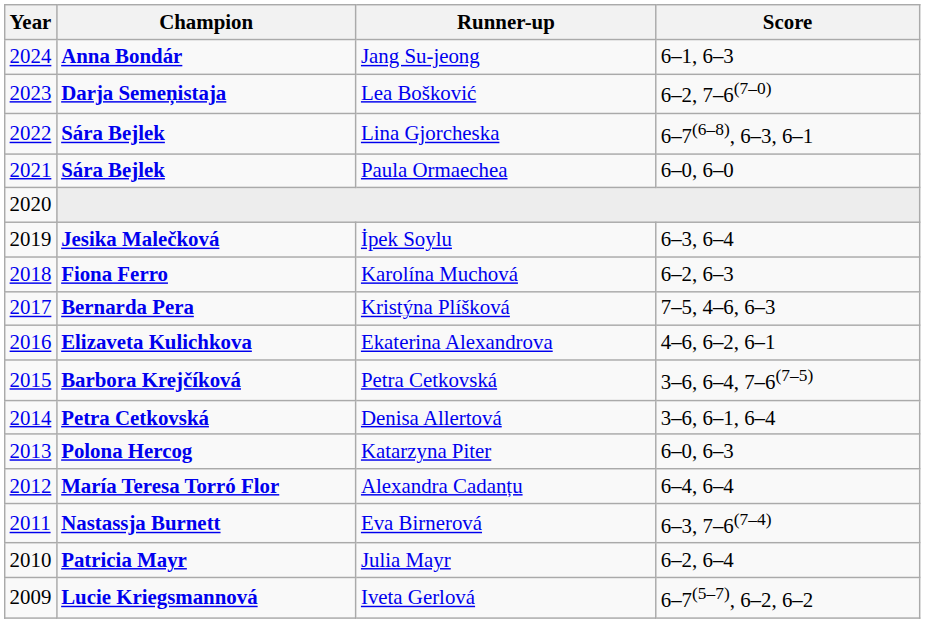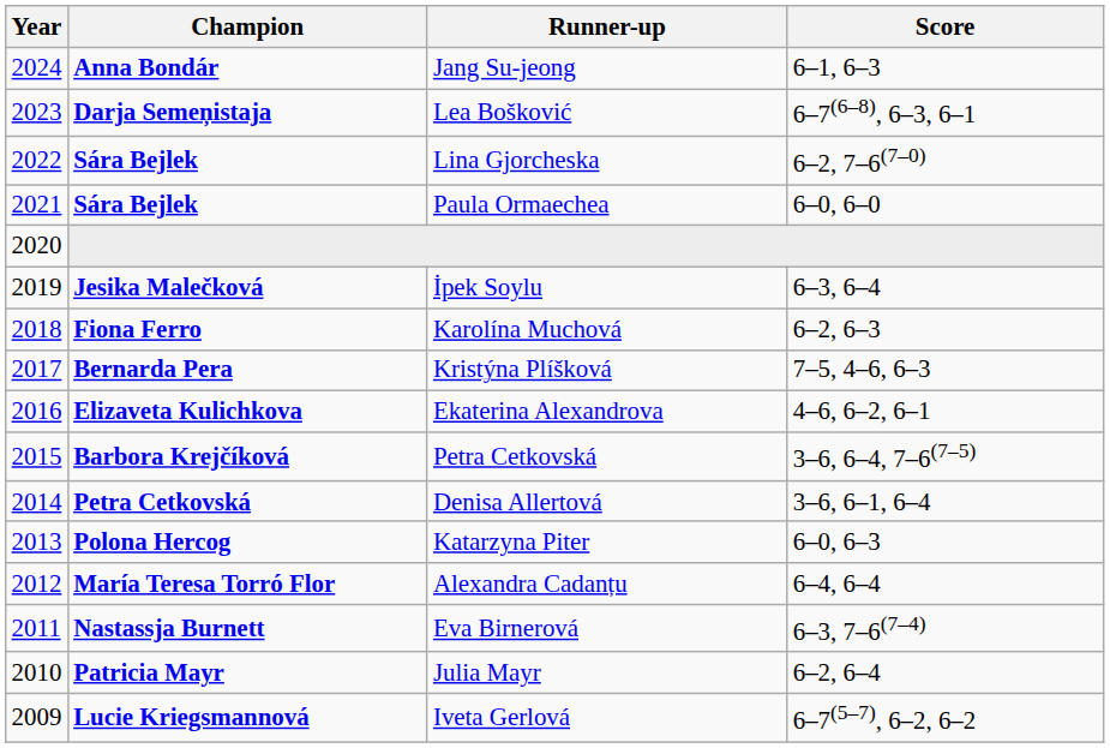 <table class="wikitable" style="font-size:90%">
 <tr>
 <th>Year</th>
 <th width="200">Champion</th>
 <th width="200">Runner-up</th>
 <th width="175">Score</th>
 </tr>
 <tr>
 <td><a href='#'>2024</a></td>
 <td><strong> <a href='#'>Anna Bondár</a></strong></td>
 <td> <a href='#'>Jang Su-jeong</a></td>
 <td>6–1, 6–3</td>
 </tr>
 <tr>
 <td><a href='#'>2023</a></td>
 <td> <strong><a href='#'>Darja Semeņistaja</a></strong></td>
 <td> <a href='#'>Lea Bošković</a></td>
-<td>6–2, 7–6<sup>(7–0)</sup></td>
+<td>6–7<sup>(6–8)</sup>, 6–3, 6–1</td>
 </tr>
 <tr>
 <td><a href='#'>2022</a></td>
 <td> <strong><a href='#'>Sára Bejlek</a></strong></td>
 <td> <a href='#'>Lina Gjorcheska</a></td>
-<td>6–7<sup>(6–8)</sup>, 6–3, 6–1</td>
+<td>6–2, 7–6<sup>(7–0)</sup></td>
 </tr>
 <tr>
 <td><a href='#'>2021</a></td>
 <td> <strong><a href='#'>Sára Bejlek</a></strong></td>
 <td> <a href='#'>Paula Ormaechea</a></td>
 <td>6–0, 6–0</td>
 </tr>
 <tr>
 <td>2020</td>
 <td colspan=3 bgcolor="#ededed"></td>
 </tr>
 <tr>
 <td>2019</td>
 <td> <strong><a href='#'>Jesika Malečková</a></strong></td>
 <td> <a href='#'>İpek Soylu</a></td>
 <td>6–3, 6–4</td>
 </tr>
 <tr>
 <td><a href='#'>2018</a></td>
 <td> <strong><a href='#'>Fiona Ferro</a></strong></td>
 <td> <a href='#'>Karolína Muchová</a></td>
 <td>6–2, 6–3</td>
 </tr>
 <tr>
 <td><a href='#'>2017</a></td>
 <td> <strong><a href='#'>Bernarda Pera</a></strong></td>
 <td> <a href='#'>Kristýna Plíšková</a></td>
 <td>7–5, 4–6, 6–3</td>
 </tr>
 <tr>
 <td><a href='#'>2016</a></td>
 <td> <strong><a href='#'>Elizaveta Kulichkova</a></strong></td>
 <td> <a href='#'>Ekaterina Alexandrova</a></td>
 <td>4–6, 6–2, 6–1</td>
 </tr>
 <tr>
 <td><a href='#'>2015</a></td>
 <td> <strong><a href='#'>Barbora Krejčíková</a></strong></td>
 <td> <a href='#'>Petra Cetkovská</a></td>
 <td>3–6, 6–4, 7–6<sup>(7–5)</sup></td>
 </tr>
 <tr>
 <td><a href='#'>2014</a></td>
 <td> <strong><a href='#'>Petra Cetkovská</a></strong></td>
 <td> <a href='#'>Denisa Allertová</a></td>
 <td>3–6, 6–1, 6–4</td>
 </tr>
 <tr>
 <td><a href='#'>2013</a></td>
 <td> <strong><a href='#'>Polona Hercog</a></strong></td>
 <td> <a href='#'>Katarzyna Piter</a></td>
 <td>6–0, 6–3</td>
 </tr>
 <tr>
 <td><a href='#'>2012</a></td>
 <td> <strong><a href='#'>María Teresa Torró Flor</a></strong></td>
 <td> <a href='#'>Alexandra Cadanțu</a></td>
 <td>6–4, 6–4</td>
 </tr>
 <tr>
 <td><a href='#'>2011</a></td>
 <td> <strong><a href='#'>Nastassja Burnett</a></strong></td>
 <td> <a href='#'>Eva Birnerová</a></td>
 <td>6–3, 7–6<sup>(7–4)</sup></td>
 </tr>
 <tr>
 <td>2010</td>
 <td> <strong><a href='#'>Patricia Mayr</a></strong></td>
 <td> <a href='#'>Julia Mayr</a></td>
 <td>6–2, 6–4</td>
 </tr>
 <tr>
 <td>2009</td>
 <td> <strong><a href='#'>Lucie Kriegsmannová</a></strong></td>
 <td> <a href='#'>Iveta Gerlová</a></td>
 <td>6–7<sup>(5–7)</sup>, 6–2, 6–2</td>
 </tr>
 </table>
